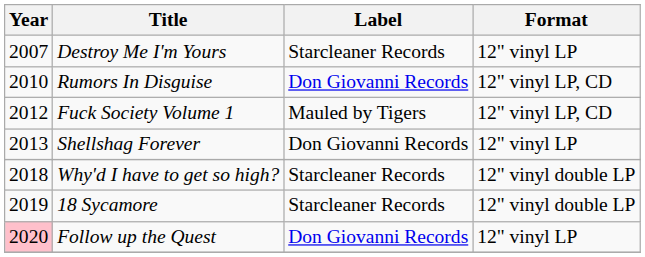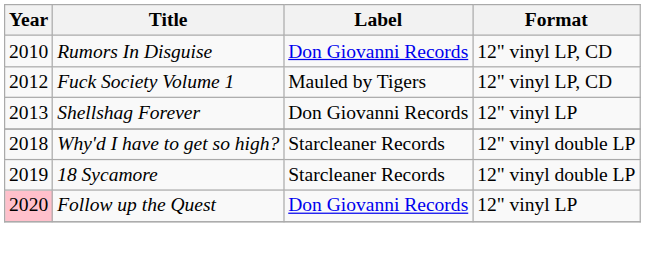 <table class="wikitable">
 <tr>
 <th>Year</th>
 <th>Title</th>
 <th>Label</th>
 <th>Format</th>
-</tr>
-<tr>
-<td>2007</td>
-<td><em>Destroy Me I'm Yours</em></td>
-<td>Starcleaner Records</td>
-<td>12" vinyl LP</td>
 </tr>
 <tr>
 <td>2010</td>
 <td><em>Rumors In Disguise</em></td>
 <td><a href='#'>Don Giovanni Records</a></td>
 <td>12" vinyl LP, CD</td>
 </tr>
 <tr>
 <td>2012</td>
 <td><em>Fuck Society Volume 1</em></td>
 <td>Mauled by Tigers</td>
 <td>12" vinyl LP, CD</td>
 </tr>
 <tr>
 <td>2013</td>
 <td><em>Shellshag Forever</em></td>
 <td>Don Giovanni Records</td>
 <td>12" vinyl LP</td>
 </tr>
 <tr>
 </tr>
 <tr>
 <td>2018</td>
 <td><em>Why'd I have to get so high?</em></td>
 <td>Starcleaner Records</td>
 <td>12" vinyl double LP</td>
 </tr>
 <tr>
 <td>2019</td>
 <td><em>18 Sycamore</em></td>
 <td>Starcleaner Records</td>
 <td>12" vinyl double LP</td>
 </tr>
 <tr>
 <td style="background: pink;">2020</td>
 <td><em>Follow up the Quest</em></td>
 <td><a href='#'>Don Giovanni Records</a></td>
 <td>12" vinyl LP</td>
 </tr>
 <tr>
 </tr>
 </table>
